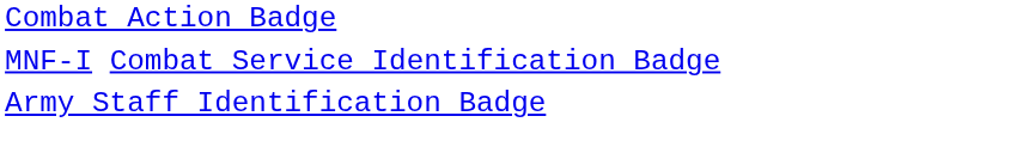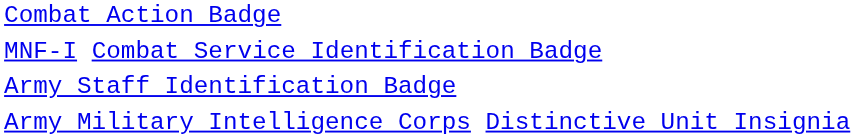 <table>
 <tr>
 <td></td>
 <td><a href='#'>Combat Action Badge</a></td>
 </tr>
 <tr>
 <td></td>
 <td><a href='#'>MNF-I</a> <a href='#'>Combat Service Identification Badge</a></td>
 </tr>
 <tr>
 <td></td>
 <td><a href='#'>Army Staff Identification Badge</a></td>
 </tr>
+<tr>
+<td></td>
+<td><a href='#'>Army Military Intelligence Corps</a> <a href='#'>Distinctive Unit Insignia</a></td>
+</tr>
 </table>
